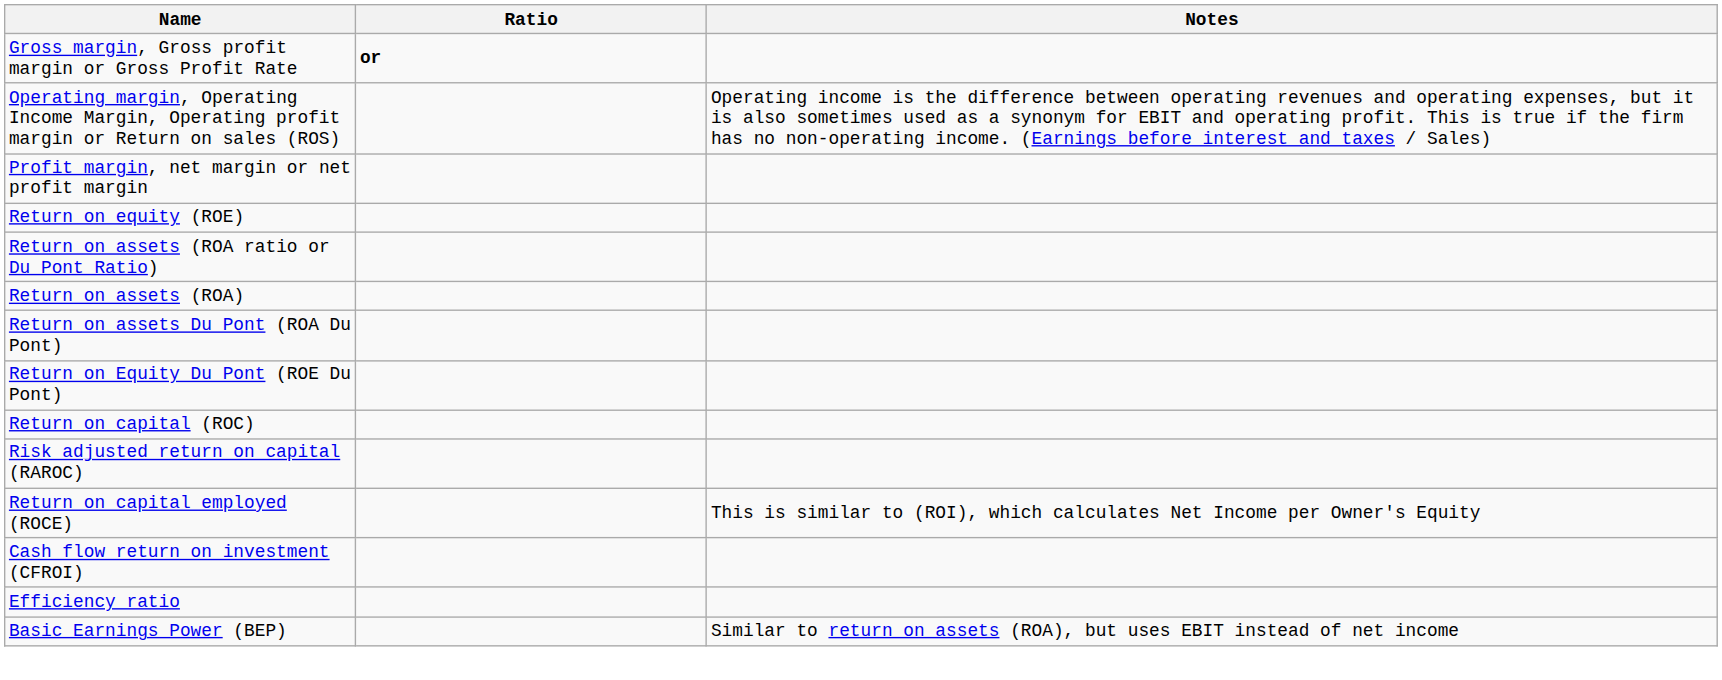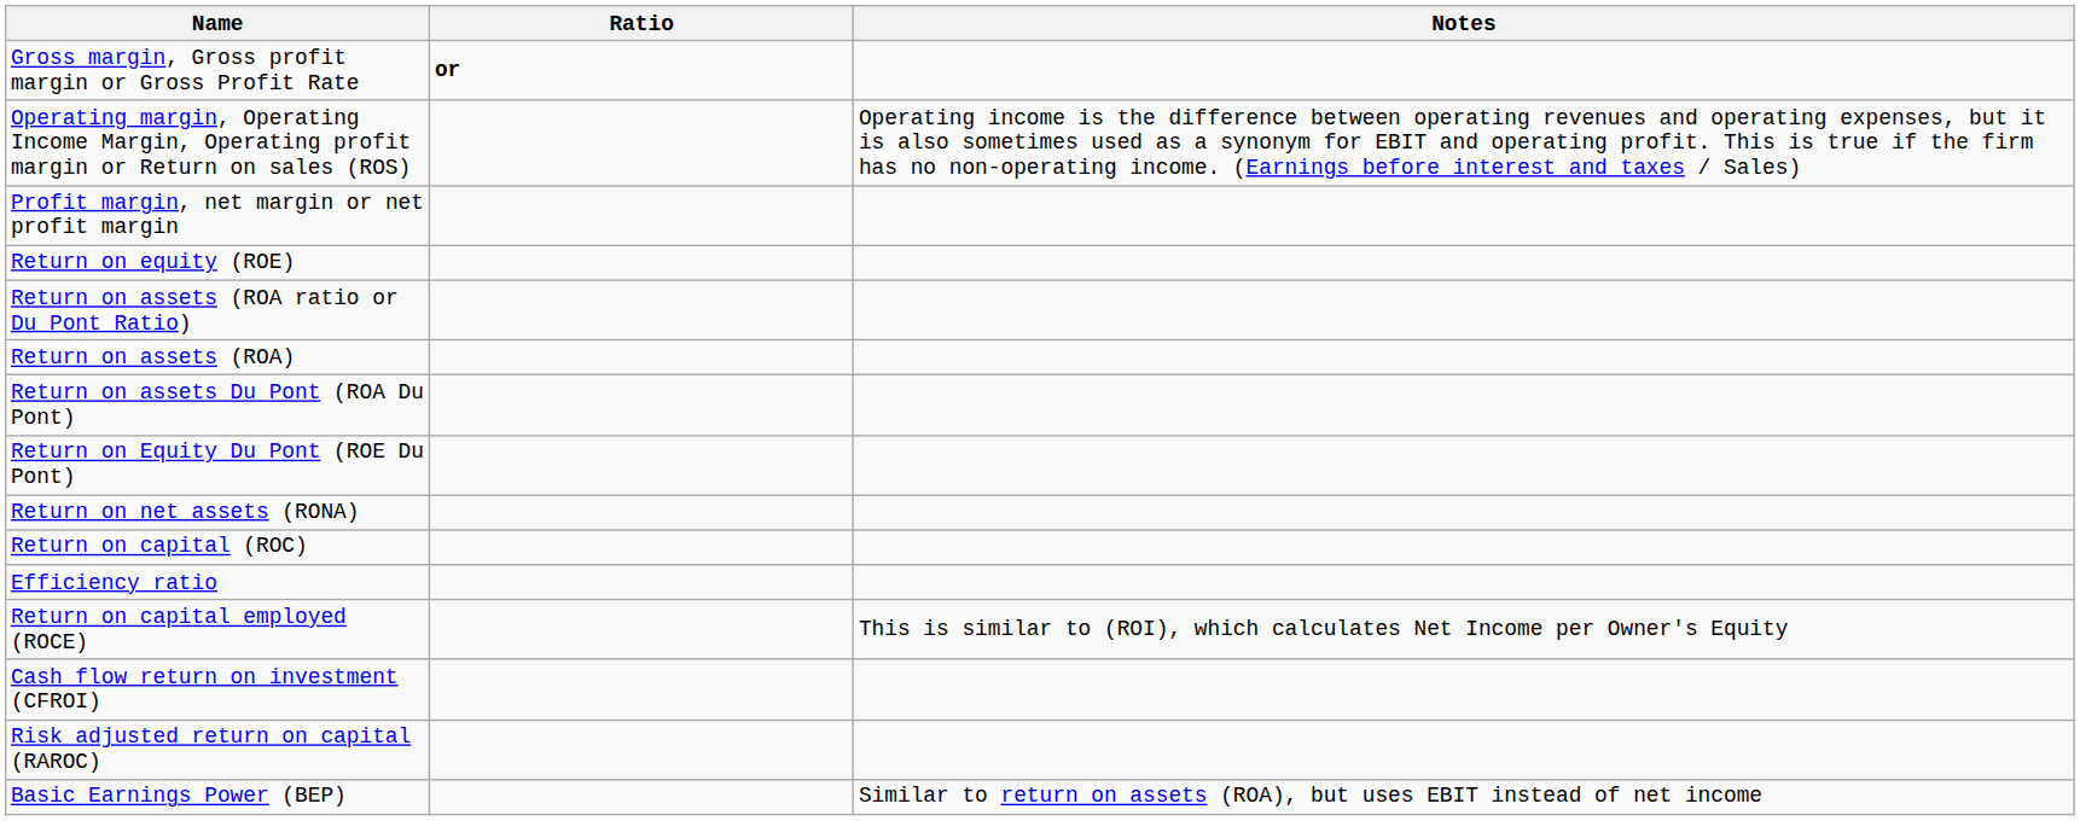 <table class="wikitable">
 <tr>
 <th scope="col" style="width: 250px;">Name</th>
 <th width=250>Ratio</th>
 <th>Notes</th>
 </tr>
 <tr>
 <td><a href='#'>Gross margin</a>, Gross profit margin or Gross Profit Rate</td>
 <td> <strong>or</strong> </td>
 <td></td>
 </tr>
 <tr>
 <td><a href='#'>Operating margin</a>, Operating Income Margin, Operating profit margin or Return on sales (ROS)</td>
 <td></td>
 <td>Operating income is the difference between operating revenues and operating expenses, but it is also sometimes used as a synonym for EBIT and operating profit. This is true if the firm has no non-operating income. (<a href='#'>Earnings before interest and taxes</a> / Sales)</td>
 </tr>
 <tr>
 <td><a href='#'>Profit margin</a>, net margin or net profit margin</td>
 <td></td>
 <td></td>
 </tr>
 <tr>
 <td><a href='#'>Return on equity</a> (ROE)</td>
 <td></td>
 <td></td>
 </tr>
 <tr>
 <td><a href='#'>Return on assets</a> (ROA ratio or <a href='#'>Du Pont Ratio</a>)</td>
 <td></td>
 <td></td>
 </tr>
 <tr>
 <td><a href='#'>Return on assets</a> (ROA)</td>
 <td></td>
 <td></td>
 </tr>
 <tr>
 <td><a href='#'>Return on assets Du Pont</a> (ROA Du Pont)</td>
 <td></td>
 <td></td>
 </tr>
 <tr>
 <td><a href='#'>Return on Equity Du Pont</a> (ROE Du Pont)</td>
 <td></td>
 <td></td>
 </tr>
 <tr>
+<td><a href='#'>Return on net assets</a> (RONA)</td>
+<td></td>
+<td></td>
+</tr>
+<tr>
 <td><a href='#'>Return on capital</a> (ROC)</td>
 <td></td>
 <td></td>
 </tr>
 <tr>
-<td><a href='#'>Risk adjusted return on capital</a> (RAROC)</td>
+<td><a href='#'>Efficiency ratio</a></td>
 <td></td>
 <td></td>
 </tr>
 <tr>
 <td><a href='#'>Return on capital employed</a> (ROCE)</td>
 <td></td>
 <td>This is similar to (ROI), which calculates Net Income per Owner's Equity</td>
 </tr>
 <tr>
 <td><a href='#'>Cash flow return on investment</a> (CFROI)</td>
 <td></td>
 <td></td>
 </tr>
 <tr>
-<td><a href='#'>Efficiency ratio</a></td>
+<td><a href='#'>Risk adjusted return on capital</a> (RAROC)</td>
 <td></td>
 <td></td>
 </tr>
 <tr>
 <td><a href='#'>Basic Earnings Power</a> (BEP) </td>
 <td></td>
 <td>Similar to <a href='#'>return on assets</a> (ROA), but uses EBIT instead of net income</td>
 </tr>
 </table>
